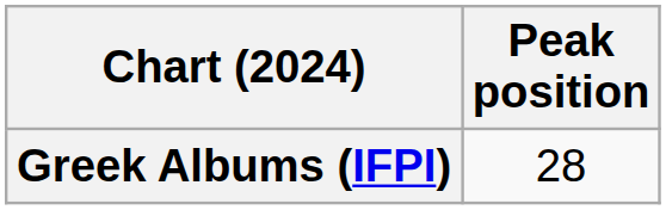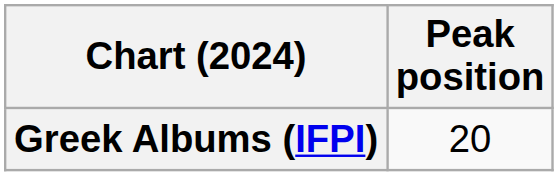 <table class="wikitable sortable plainrowheaders">
 <tr>
 <th scope="col">Chart (2024)</th>
 <th scope="col">Peak<br>position</th>
 </tr>
 <tr>
 <th scope="row">Greek Albums (<a href='#'>IFPI</a>)</th>
-<td align="center">28</td>
+<td align="center">20</td>
 </tr>
 </table>
